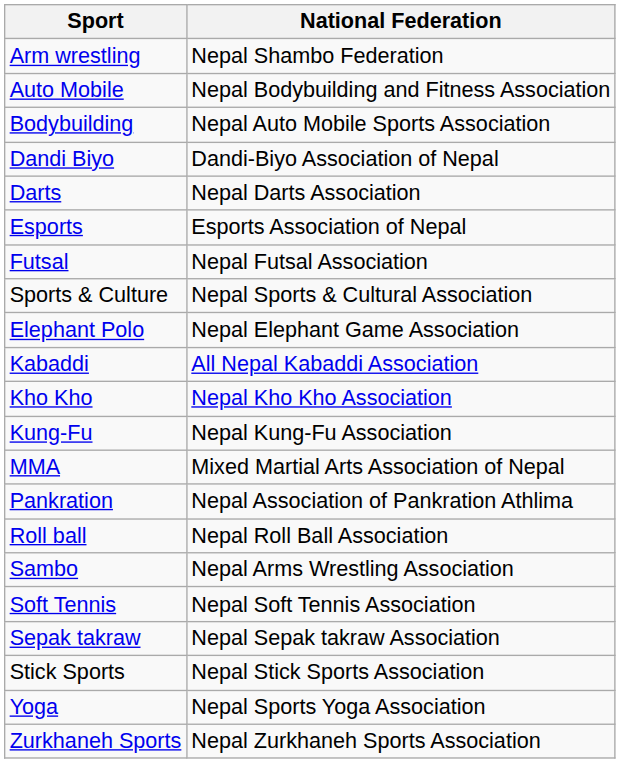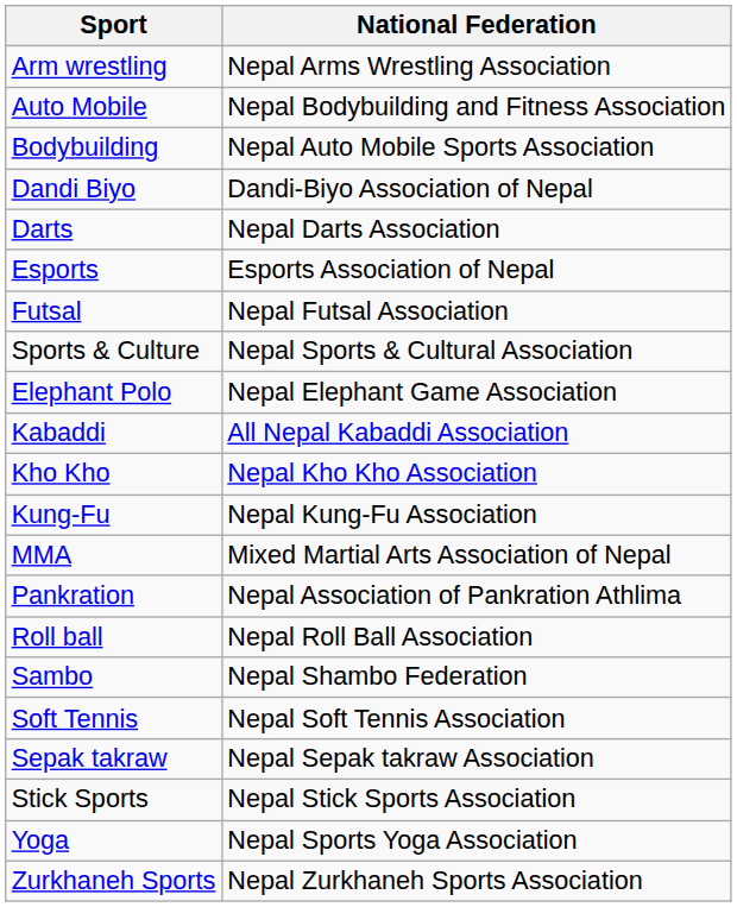 <table class="wikitable sortable">
 <tr>
 <th>Sport</th>
 <th>National Federation</th>
 </tr>
 <tr>
 <td><a href='#'>Arm wrestling</a></td>
-<td>Nepal Shambo Federation</td>
+<td>Nepal Arms Wrestling Association</td>
 </tr>
 <tr>
 <td><a href='#'>Auto Mobile</a></td>
 <td>Nepal Bodybuilding and Fitness Association</td>
 </tr>
 <tr>
 <td><a href='#'>Bodybuilding</a></td>
 <td>Nepal Auto Mobile Sports Association</td>
 </tr>
 <tr>
 <td><a href='#'>Dandi Biyo</a></td>
 <td>Dandi-Biyo Association of Nepal</td>
 </tr>
 <tr>
 <td><a href='#'>Darts</a></td>
 <td>Nepal Darts Association</td>
 </tr>
 <tr>
 <td><a href='#'>Esports</a></td>
 <td>Esports Association of Nepal</td>
 </tr>
 <tr>
 <td><a href='#'>Futsal</a></td>
 <td>Nepal Futsal Association</td>
 </tr>
 <tr>
 <td>Sports & Culture</td>
 <td>Nepal Sports & Cultural Association</td>
 </tr>
 <tr>
 <td><a href='#'>Elephant Polo</a></td>
 <td>Nepal Elephant Game Association</td>
 </tr>
 <tr>
 <td><a href='#'>Kabaddi</a></td>
 <td><a href='#'>All Nepal Kabaddi Association</a></td>
 </tr>
 <tr>
 <td><a href='#'>Kho Kho</a></td>
 <td><a href='#'>Nepal Kho Kho Association</a></td>
 </tr>
 <tr>
 <td><a href='#'>Kung-Fu</a></td>
 <td>Nepal Kung-Fu Association</td>
 </tr>
 <tr>
 <td><a href='#'>MMA</a></td>
 <td>Mixed Martial Arts Association of Nepal</td>
 </tr>
 <tr>
 <td><a href='#'>Pankration</a></td>
 <td>Nepal Association of Pankration Athlima</td>
 </tr>
 <tr>
 <td><a href='#'>Roll ball</a></td>
 <td>Nepal Roll Ball Association</td>
 </tr>
 <tr>
 <td><a href='#'>Sambo</a></td>
-<td>Nepal Arms Wrestling Association</td>
+<td>Nepal Shambo Federation</td>
 </tr>
 <tr>
 <td><a href='#'>Soft Tennis</a></td>
 <td>Nepal Soft Tennis Association</td>
 </tr>
 <tr>
 <td><a href='#'>Sepak takraw</a></td>
 <td>Nepal Sepak takraw Association</td>
 </tr>
 <tr>
 <td>Stick Sports</td>
 <td>Nepal Stick Sports Association</td>
 </tr>
 <tr>
 <td><a href='#'>Yoga</a></td>
 <td>Nepal Sports Yoga Association</td>
 </tr>
 <tr>
 <td><a href='#'>Zurkhaneh Sports</a></td>
 <td>Nepal Zurkhaneh Sports Association</td>
 </tr>
 </table>
